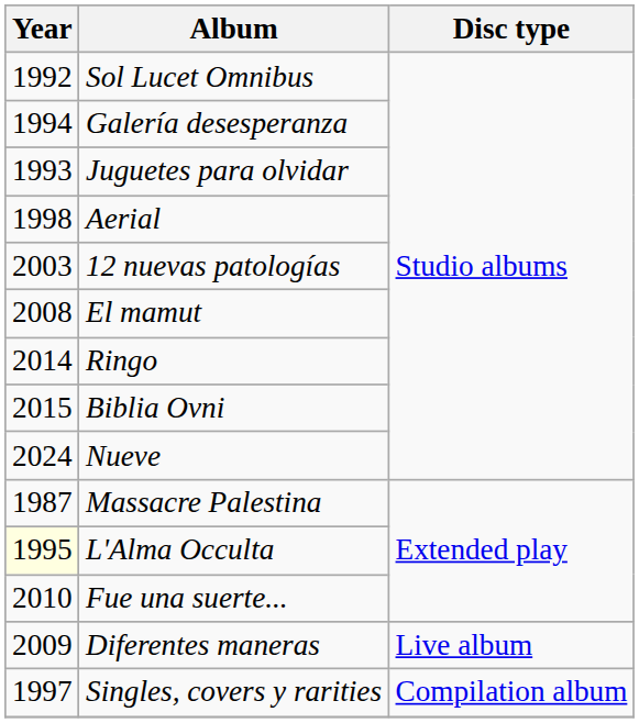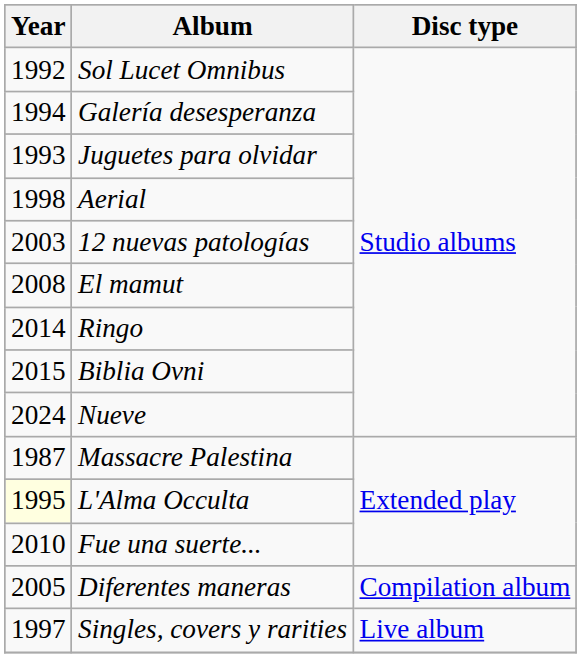 <table class="wikitable">
 <tr>
 <th>Year</th>
 <th>Album</th>
 <th>Disc type</th>
 </tr>
 <tr>
 <td>1992</td>
 <td><em>Sol Lucet Omnibus</em></td>
 <td rowspan="9"><a href='#'>Studio albums</a></td>
 </tr>
 <tr>
 <td>1994</td>
 <td><em>Galería desesperanza</em></td>
 </tr>
 <tr>
 <td>1993</td>
 <td><em>Juguetes para olvidar</em></td>
 </tr>
 <tr>
 <td>1998</td>
 <td><em>Aerial</em></td>
 </tr>
 <tr>
 <td>2003</td>
 <td><em>12 nuevas patologías</em></td>
 </tr>
 <tr>
 <td>2008</td>
 <td><em>El mamut</em></td>
 </tr>
 <tr>
 <td>2014</td>
 <td><em>Ringo</em></td>
 </tr>
 <tr>
 <td>2015</td>
 <td><em>Biblia Ovni</em></td>
 </tr>
 <tr>
 <td>2024</td>
 <td><em>Nueve</em></td>
 </tr>
 <tr>
 <td>1987</td>
 <td><em>Massacre Palestina</em></td>
 <td rowspan="3"><a href='#'>Extended play</a></td>
 </tr>
 <tr>
 <td style="background: lightyellow;">1995</td>
 <td><em>L'Alma Occulta</em></td>
 </tr>
 <tr>
 <td>2010</td>
 <td><em>Fue una suerte...</em></td>
 </tr>
 <tr>
-<td>2009</td>
+<td>2005</td>
 <td><em>Diferentes maneras</em></td>
-<td rowspan="1"><a href='#'>Live album</a></td>
+<td rowspan="1"><a href='#'>Compilation album</a></td>
 </tr>
 <tr>
 <td>1997</td>
 <td><em>Singles, covers y rarities</em></td>
-<td rowspan="1"><a href='#'>Compilation album</a></td>
+<td rowspan="1"><a href='#'>Live album</a></td>
 </tr>
 <tr>
 </tr>
 </table>
